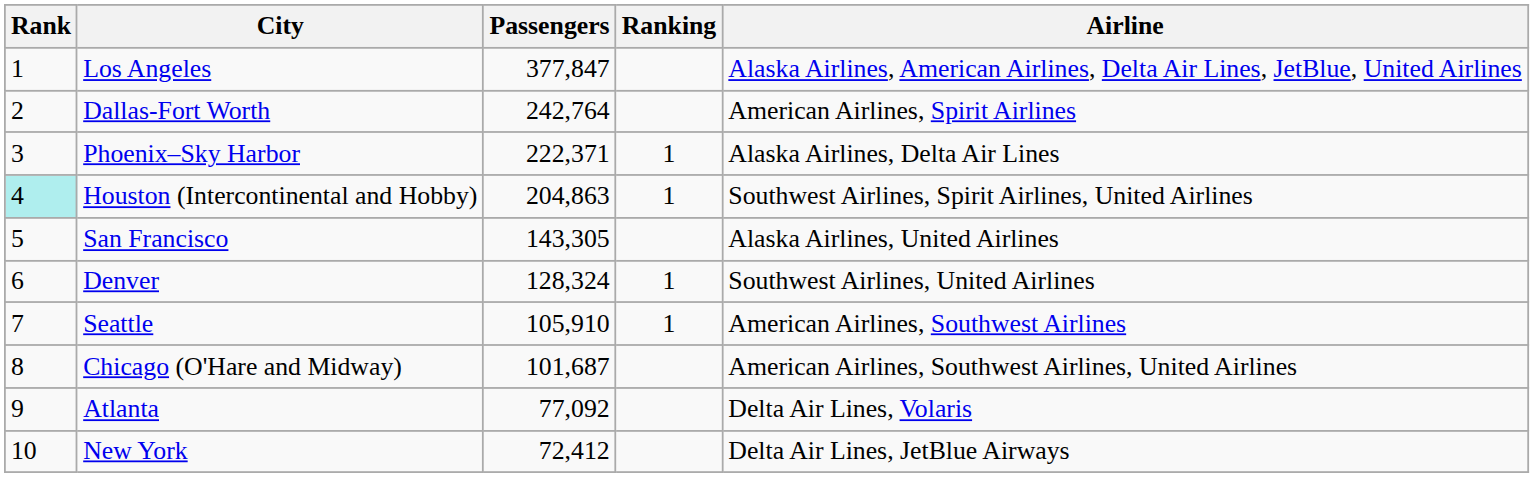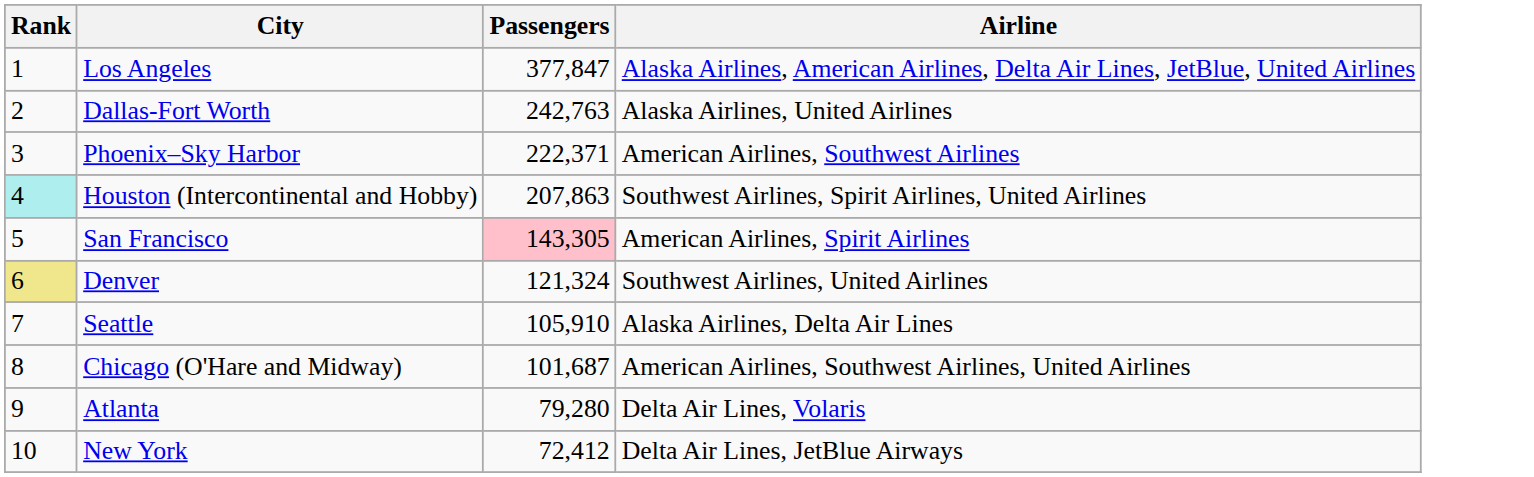 <table class="wikitable" style="font-size: 90%" width= align=>
 <tr>
 <th>Rank</th>
 <th>City</th>
 <th>Passengers</th>
-<th>Ranking</th>
 <th>Airline</th>
 </tr>
 <tr>
 <td>1</td>
 <td><a href='#'>Los Angeles</a></td>
 <td align="right">377,847</td>
-<td align="center"></td>
 <td><a href='#'>Alaska Airlines</a>, <a href='#'>American Airlines</a>, <a href='#'>Delta Air Lines</a>, <a href='#'>JetBlue</a>, <a href='#'>United Airlines</a></td>
 </tr>
 <tr>
 <td>2</td>
 <td><a href='#'>Dallas-Fort Worth</a></td>
-<td align="right">242,764</td>
-<td align="center"></td>
-<td>American Airlines, <a href='#'>Spirit Airlines</a></td>
+<td align="right">242,763</td>
+<td>Alaska Airlines, United Airlines</td>
 </tr>
 <tr>
 <td>3</td>
 <td><a href='#'>Phoenix–Sky Harbor</a></td>
 <td align="right">222,371</td>
-<td align="center"> 1</td>
-<td>Alaska Airlines, Delta Air Lines</td>
+<td>American Airlines, <a href='#'>Southwest Airlines</a></td>
 </tr>
 <tr>
 <td style="background: paleturquoise;">4</td>
 <td><a href='#'>Houston</a> (Intercontinental and Hobby)</td>
-<td align="right">204,863</td>
-<td align="center"> 1</td>
+<td align="right">207,863</td>
 <td>Southwest Airlines, Spirit Airlines, United Airlines</td>
 </tr>
 <tr>
 <td>5</td>
 <td><a href='#'>San Francisco</a></td>
-<td align="right">143,305</td>
-<td align="center"></td>
-<td>Alaska Airlines, United Airlines</td>
+<td align="right" style="background: pink;">143,305</td>
+<td>American Airlines, <a href='#'>Spirit Airlines</a></td>
 </tr>
 <tr>
-<td>6</td>
+<td style="background: khaki;">6</td>
 <td><a href='#'>Denver</a></td>
-<td align="right">128,324</td>
-<td align="center"> 1</td>
+<td align="right">121,324</td>
 <td>Southwest Airlines, United Airlines</td>
 </tr>
 <tr>
 <td>7</td>
 <td><a href='#'>Seattle</a></td>
 <td align="right">105,910</td>
-<td align="center"> 1</td>
-<td>American Airlines, <a href='#'>Southwest Airlines</a></td>
+<td>Alaska Airlines, Delta Air Lines</td>
 </tr>
 <tr>
 <td>8</td>
 <td><a href='#'>Chicago</a> (O'Hare and Midway)</td>
 <td align="right">101,687</td>
-<td align="center"></td>
 <td>American Airlines, Southwest Airlines, United Airlines</td>
 </tr>
 <tr>
 <td>9</td>
 <td><a href='#'>Atlanta</a></td>
-<td align="right">77,092</td>
-<td align="center"></td>
+<td align="right">79,280</td>
 <td>Delta Air Lines, <a href='#'>Volaris</a></td>
 </tr>
 <tr>
 <td>10</td>
 <td><a href='#'>New York</a></td>
 <td align="right">72,412</td>
-<td align="center"></td>
 <td>Delta Air Lines, JetBlue Airways</td>
 </tr>
 </table>
